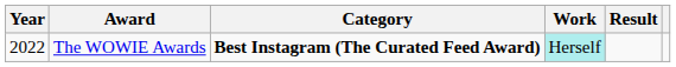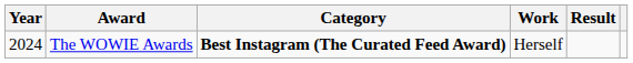 <table class="wikitable">
 <tr>
 <th>Year</th>
 <th>Award</th>
 <th>Category</th>
 <th>Work</th>
 <th>Result</th>
 <th></th>
 </tr>
 <tr>
-<td>2022</td>
+<td>2024</td>
 <td><a href='#'>The WOWIE Awards</a></td>
 <td><strong>Best Instagram (The Curated Feed Award)</strong></td>
-<td style="background: paleturquoise;">Herself</td>
+<td>Herself</td>
 <td></td>
 <td></td>
 </tr>
 </table>
